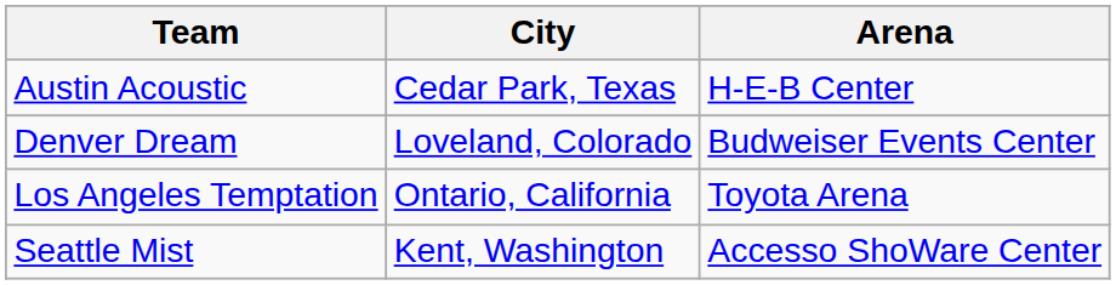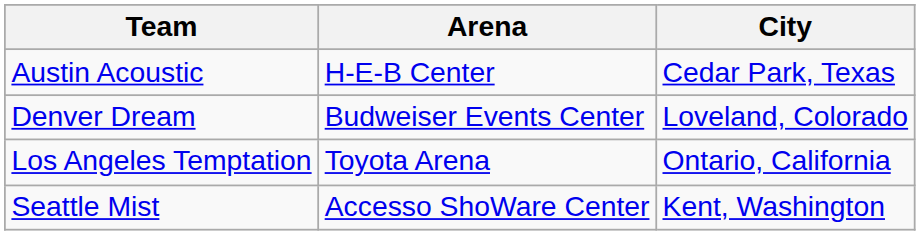 <table class="wikitable">
 <tr>
 <th>Team</th>
+<th>Arena</th>
 <th>City</th>
-<th>Arena</th>
 </tr>
 <tr>
 <td><a href='#'>Austin Acoustic</a></td>
+<td><a href='#'>H-E-B Center</a></td>
 <td><a href='#'>Cedar Park, Texas</a></td>
-<td><a href='#'>H-E-B Center</a></td>
 </tr>
 <tr>
 <td><a href='#'>Denver Dream</a></td>
+<td><a href='#'>Budweiser Events Center</a></td>
 <td><a href='#'>Loveland, Colorado</a></td>
-<td><a href='#'>Budweiser Events Center</a></td>
 </tr>
 <tr>
 <td><a href='#'>Los Angeles Temptation</a></td>
+<td><a href='#'>Toyota Arena</a></td>
 <td><a href='#'>Ontario, California</a></td>
-<td><a href='#'>Toyota Arena</a></td>
 </tr>
 <tr>
 <td><a href='#'>Seattle Mist</a></td>
+<td><a href='#'>Accesso ShoWare Center</a></td>
 <td><a href='#'>Kent, Washington</a></td>
-<td><a href='#'>Accesso ShoWare Center</a></td>
 </tr>
 </table>
